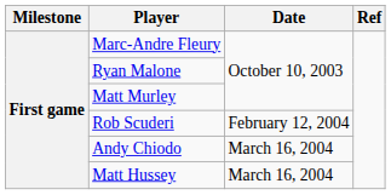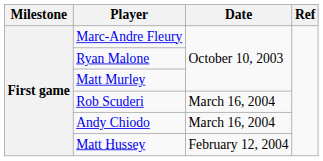 <table class="wikitable">
 <tr>
 <th scope="col">Milestone</th>
 <th scope="col">Player</th>
 <th scope="col">Date</th>
 <th scope="col">Ref</th>
 </tr>
 <tr>
 <th rowspan=6>First game</th>
 <td><a href='#'>Marc-Andre Fleury</a></td>
 <td rowspan=3>October 10, 2003</td>
 <td rowspan=6></td>
 </tr>
 <tr>
 <td><a href='#'>Ryan Malone</a></td>
 </tr>
 <tr>
 <td><a href='#'>Matt Murley</a></td>
 </tr>
 <tr>
 <td><a href='#'>Rob Scuderi</a></td>
-<td>February 12, 2004</td>
+<td>March 16, 2004</td>
 </tr>
 <tr>
 <td><a href='#'>Andy Chiodo</a></td>
 <td>March 16, 2004</td>
 </tr>
 <tr>
 <td><a href='#'>Matt Hussey</a></td>
-<td>March 16, 2004</td>
+<td>February 12, 2004</td>
 </tr>
 </table>
